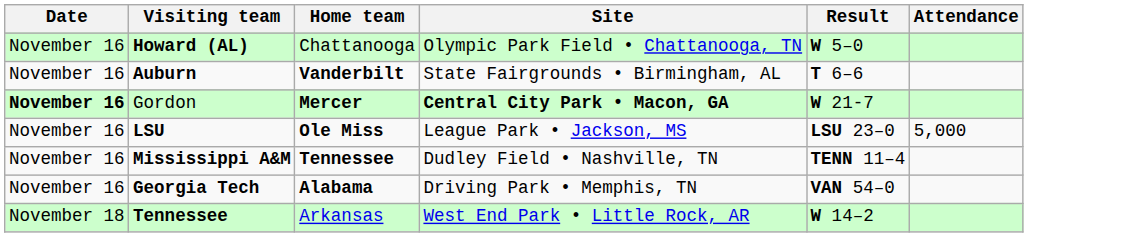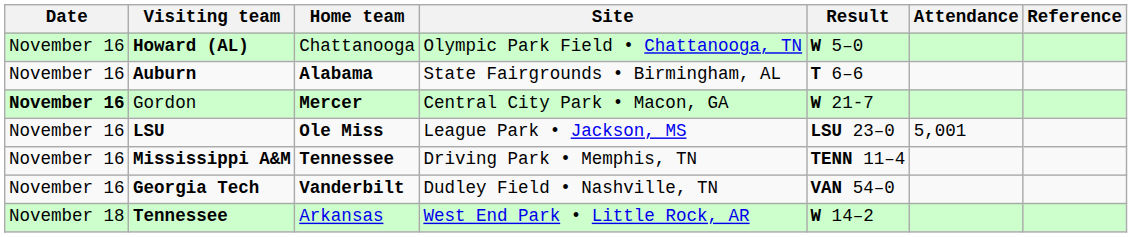 <table class="wikitable" style="font-size:95%;">
 <tr>
 <th>Date</th>
 <th>Visiting team</th>
 <th>Home team</th>
 <th>Site</th>
 <th>Result</th>
 <th>Attendance</th>
+<th class="unsortable">Reference</th>
 </tr>
 <tr bgcolor=ccffcc>
 <td>November 16</td>
 <td><strong>Howard (AL)</strong></td>
 <td>Chattanooga</td>
 <td>Olympic Park Field • <a href='#'>Chattanooga, TN</a></td>
 <td><strong>W</strong> 5–0</td>
 <td></td>
+<td></td>
 </tr>
 <tr bgcolor=>
 <td>November 16</td>
 <td><strong>Auburn</strong></td>
-<td><strong>Vanderbilt</strong></td>
+<td><strong>Alabama</strong></td>
 <td>State Fairgrounds • Birmingham, AL</td>
 <td><strong>T</strong> 6–6</td>
+<td></td>
 <td></td>
 </tr>
 <tr bgcolor=ccffcc>
 <td><strong>November 16</strong></td>
 <td>Gordon</td>
 <td><strong>Mercer</strong></td>
-<td><strong>Central City Park • Macon, GA</strong></td>
+<td>Central City Park • Macon, GA</td>
 <td><strong>W</strong> 21-7</td>
+<td></td>
 <td></td>
 </tr>
 <tr bgcolor=>
 <td>November 16</td>
 <td><strong>LSU</strong></td>
 <td><strong>Ole Miss</strong></td>
 <td>League Park • <a href='#'>Jackson, MS</a></td>
 <td><strong>LSU</strong> 23–0</td>
-<td>5,000</td>
+<td>5,001</td>
+<td></td>
 </tr>
 <tr bgcolor=>
 <td>November 16</td>
 <td><strong>Mississippi A&M</strong></td>
 <td><strong>Tennessee</strong></td>
-<td>Dudley Field • Nashville, TN</td>
+<td>Driving Park • Memphis, TN</td>
 <td><strong>TENN</strong> 11–4</td>
+<td></td>
 <td></td>
 </tr>
 <tr bgcolor=>
 <td>November 16</td>
 <td><strong>Georgia Tech</strong></td>
-<td><strong>Alabama</strong></td>
-<td>Driving Park • Memphis, TN</td>
+<td><strong>Vanderbilt</strong></td>
+<td>Dudley Field • Nashville, TN</td>
 <td><strong>VAN</strong> 54–0</td>
+<td></td>
 <td></td>
 </tr>
 <tr bgcolor=ccffcc>
 <td>November 18</td>
 <td><strong>Tennessee</strong></td>
 <td><a href='#'>Arkansas</a></td>
 <td><a href='#'>West End Park</a> • <a href='#'>Little Rock, AR</a></td>
 <td><strong>W</strong> 14–2</td>
 <td></td>
+<td></td>
 </tr>
 </table>
